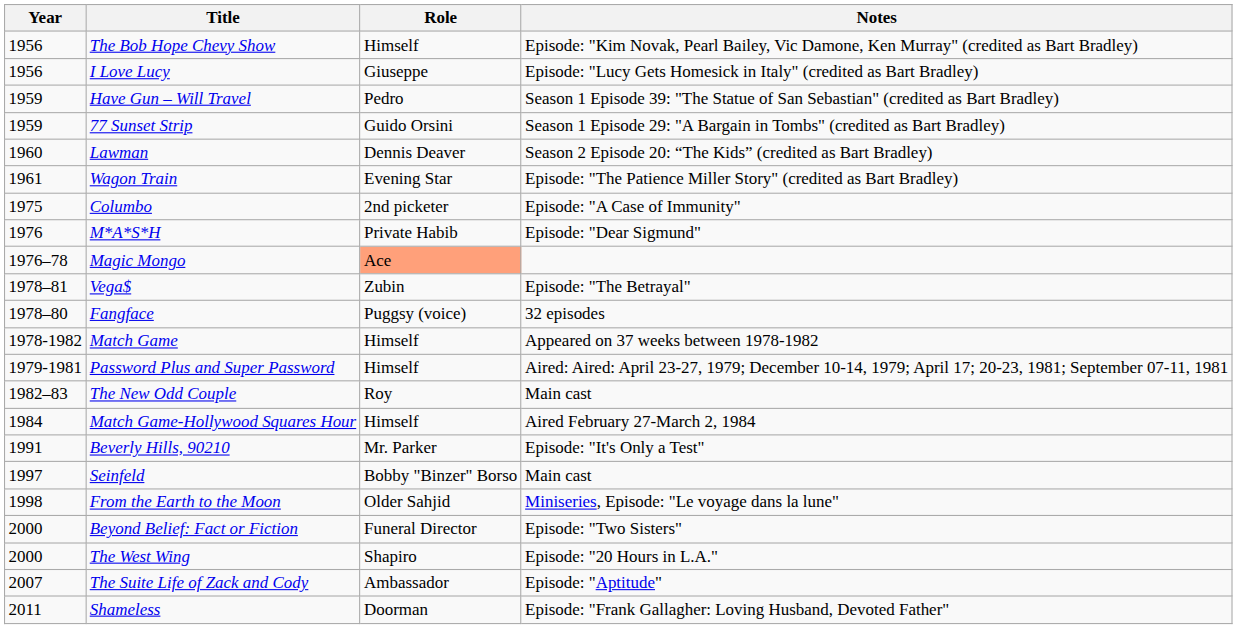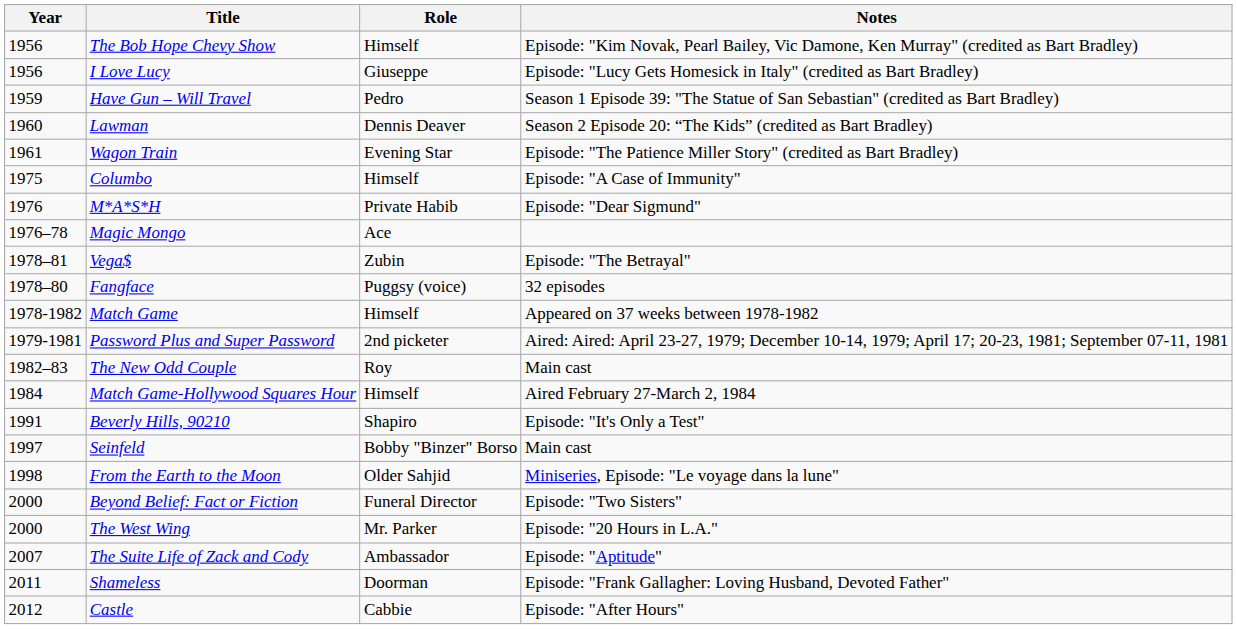 <table class="wikitable sortable">
 <tr>
 <th>Year</th>
 <th>Title</th>
 <th>Role</th>
 <th>Notes</th>
 </tr>
 <tr>
 <td>1956</td>
 <td><em><a href='#'>The Bob Hope Chevy Show</a></em></td>
 <td>Himself</td>
 <td>Episode: "Kim Novak, Pearl Bailey, Vic Damone, Ken Murray" (credited as Bart Bradley)</td>
 </tr>
 <tr>
 <td>1956</td>
 <td><em><a href='#'>I Love Lucy</a></em></td>
 <td>Giuseppe</td>
 <td>Episode: "Lucy Gets Homesick in Italy" (credited as Bart Bradley)</td>
 </tr>
 <tr>
 <td>1959</td>
 <td><em><a href='#'>Have Gun – Will Travel</a></em></td>
 <td>Pedro</td>
 <td>Season 1 Episode 39: "The Statue of San Sebastian" (credited as Bart Bradley)</td>
 </tr>
 <tr>
-<td>1959</td>
-<td><em><a href='#'>77 Sunset Strip</a></em></td>
-<td>Guido Orsini</td>
-<td>Season 1 Episode 29: "A Bargain in Tombs" (credited as Bart Bradley)</td>
-</tr>
-<tr>
 <td>1960</td>
 <td><em><a href='#'>Lawman</a></em></td>
 <td>Dennis Deaver</td>
 <td>Season 2 Episode 20: “The Kids” (credited as Bart Bradley)</td>
 </tr>
 <tr>
 <td>1961</td>
 <td><em><a href='#'>Wagon Train</a></em></td>
 <td>Evening Star</td>
 <td>Episode: "The Patience Miller Story" (credited as Bart Bradley)</td>
 </tr>
 <tr>
 <td>1975</td>
 <td><em><a href='#'>Columbo</a></em></td>
-<td>2nd picketer</td>
+<td>Himself</td>
 <td>Episode: "A Case of Immunity"</td>
 </tr>
 <tr>
 <td>1976</td>
 <td><em><a href='#'>M*A*S*H</a></em></td>
 <td>Private Habib</td>
 <td>Episode: "Dear Sigmund"</td>
 </tr>
 <tr>
 <td>1976–78</td>
 <td><em><a href='#'>Magic Mongo</a></em></td>
-<td style="background: lightsalmon;">Ace</td>
+<td>Ace</td>
 </tr>
 <tr>
 <td>1978–81</td>
 <td><em><a href='#'>Vega$</a></em></td>
 <td>Zubin</td>
 <td>Episode: "The Betrayal"</td>
 </tr>
 <tr>
 <td>1978–80</td>
 <td><em><a href='#'>Fangface</a></em></td>
 <td>Puggsy (voice)</td>
 <td>32 episodes</td>
 </tr>
 <tr>
 <td>1978-1982</td>
 <td><em><a href='#'>Match Game</a></em></td>
 <td>Himself</td>
 <td>Appeared on 37 weeks between 1978-1982</td>
 </tr>
 <tr>
 <td>1979-1981</td>
 <td><em><a href='#'>Password Plus and Super Password</a></em></td>
-<td>Himself</td>
+<td>2nd picketer</td>
 <td>Aired: Aired: April 23-27, 1979; December 10-14, 1979; April 17; 20-23, 1981; September 07-11, 1981</td>
 </tr>
 <tr>
 <td>1982–83</td>
 <td><em><a href='#'>The New Odd Couple</a></em></td>
 <td>Roy</td>
 <td>Main cast</td>
 </tr>
 <tr>
 <td>1984</td>
 <td><em><a href='#'>Match Game-Hollywood Squares Hour</a></em></td>
 <td>Himself</td>
 <td>Aired February 27-March 2, 1984</td>
 </tr>
 <tr>
 <td>1991</td>
 <td><em><a href='#'>Beverly Hills, 90210</a></em></td>
-<td>Mr. Parker</td>
+<td>Shapiro</td>
 <td>Episode: "It's Only a Test"</td>
 </tr>
 <tr>
 <td>1997</td>
 <td><em><a href='#'>Seinfeld</a></em></td>
 <td>Bobby "Binzer" Borso</td>
 <td>Main cast</td>
 </tr>
 <tr>
 <td>1998</td>
 <td><em><a href='#'>From the Earth to the Moon</a></em></td>
 <td>Older Sahjid</td>
 <td><a href='#'>Miniseries</a>, Episode: "Le voyage dans la lune"</td>
 </tr>
 <tr>
 <td>2000</td>
 <td><em><a href='#'>Beyond Belief: Fact or Fiction</a></em></td>
 <td>Funeral Director</td>
 <td>Episode: "Two Sisters"</td>
 </tr>
 <tr>
 <td>2000</td>
 <td><em><a href='#'>The West Wing</a></em></td>
-<td>Shapiro</td>
+<td>Mr. Parker</td>
 <td>Episode: "20 Hours in L.A."</td>
 </tr>
 <tr>
 <td>2007</td>
 <td><em><a href='#'>The Suite Life of Zack and Cody</a></em></td>
 <td>Ambassador</td>
 <td>Episode: "<a href='#'>Aptitude</a>"</td>
 </tr>
 <tr>
 <td>2011</td>
 <td><em><a href='#'>Shameless</a></em></td>
 <td>Doorman</td>
 <td>Episode: "Frank Gallagher: Loving Husband, Devoted Father"</td>
 </tr>
+<tr>
+<td>2012</td>
+<td><em><a href='#'>Castle</a></em></td>
+<td>Cabbie</td>
+<td>Episode: "After Hours"</td>
+</tr>
 </table>
